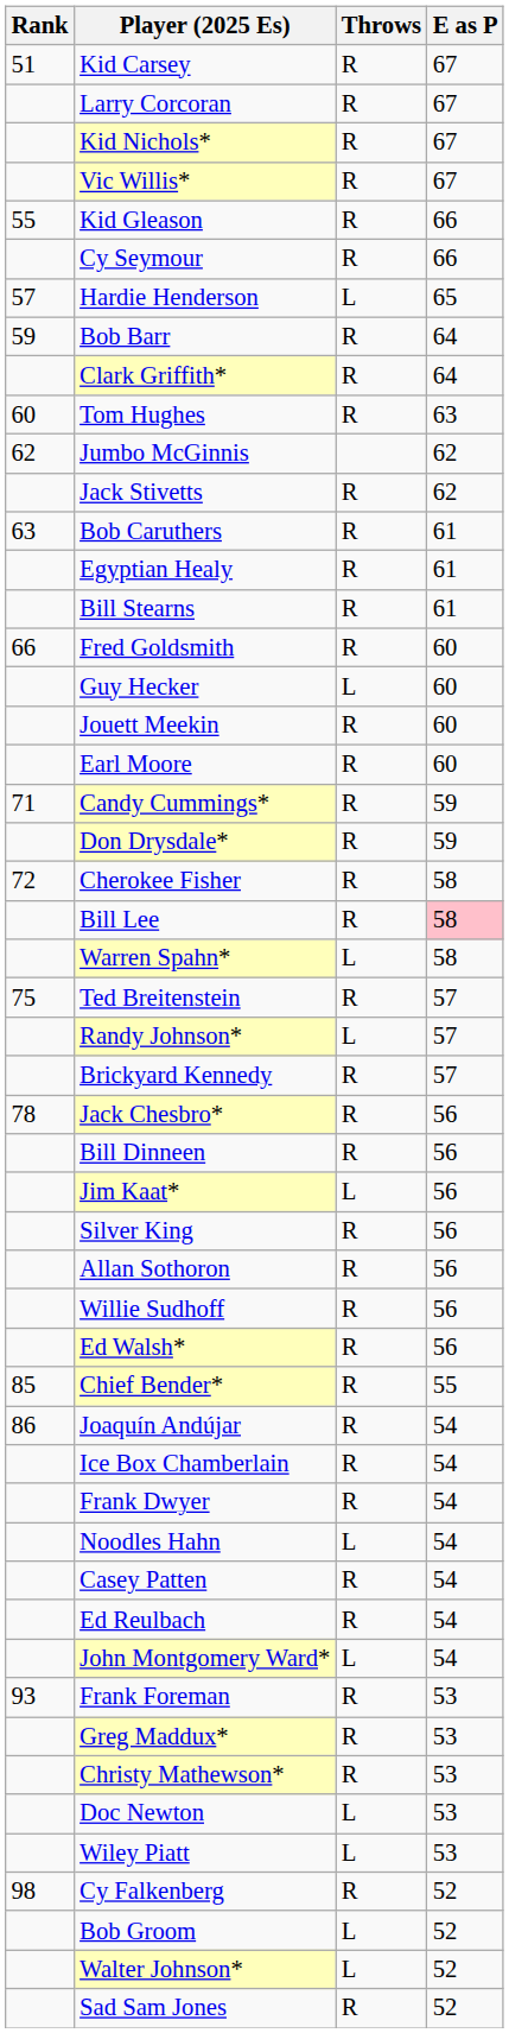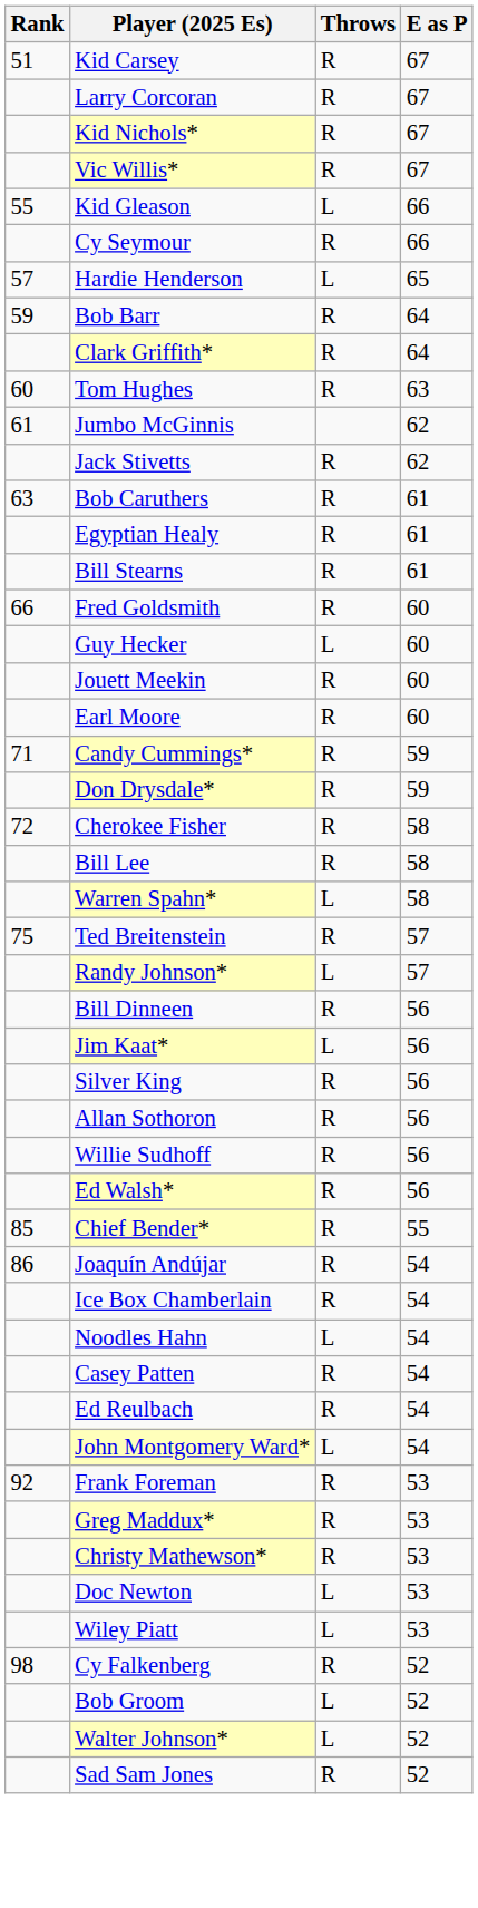 <table class="wikitable" style="float:left;">
 <tr style="white-space: nowrap;">
 <th>Rank</th>
 <th>Player (2025 Es)</th>
 <th>Throws</th>
 <th>E as P</th>
 </tr>
 <tr>
 <td>51</td>
 <td><a href='#'>Kid Carsey</a></td>
 <td>R</td>
 <td>67</td>
 </tr>
 <tr>
 <td></td>
 <td><a href='#'>Larry Corcoran</a></td>
 <td>R</td>
 <td>67</td>
 </tr>
 <tr>
 <td></td>
 <td style="background:#ffffbb;"><a href='#'>Kid Nichols</a>*</td>
 <td>R</td>
 <td>67</td>
 </tr>
 <tr>
 <td></td>
 <td style="background:#ffffbb;"><a href='#'>Vic Willis</a>*</td>
 <td>R</td>
 <td>67</td>
 </tr>
 <tr>
 <td>55</td>
 <td><a href='#'>Kid Gleason</a></td>
-<td>R</td>
+<td>L</td>
 <td>66</td>
 </tr>
 <tr>
 <td></td>
 <td><a href='#'>Cy Seymour</a></td>
 <td>R</td>
 <td>66</td>
 </tr>
 <tr>
 <td>57</td>
 <td><a href='#'>Hardie Henderson</a></td>
 <td>L</td>
 <td>65</td>
 </tr>
 <tr>
 <td>59</td>
 <td><a href='#'>Bob Barr</a></td>
 <td>R</td>
 <td>64</td>
 </tr>
 <tr>
 <td></td>
 <td style="background:#ffffbb;"><a href='#'>Clark Griffith</a>*</td>
 <td>R</td>
 <td>64</td>
 </tr>
 <tr>
 <td>60</td>
 <td><a href='#'>Tom Hughes</a></td>
 <td>R</td>
 <td>63</td>
 </tr>
 <tr>
-<td>62</td>
+<td>61</td>
 <td><a href='#'>Jumbo McGinnis</a></td>
 <td></td>
 <td>62</td>
 </tr>
 <tr>
 <td></td>
 <td><a href='#'>Jack Stivetts</a></td>
 <td>R</td>
 <td>62</td>
 </tr>
 <tr>
 <td>63</td>
 <td><a href='#'>Bob Caruthers</a></td>
 <td>R</td>
 <td>61</td>
 </tr>
 <tr>
 <td></td>
 <td><a href='#'>Egyptian Healy</a></td>
 <td>R</td>
 <td>61</td>
 </tr>
 <tr>
 <td></td>
 <td><a href='#'>Bill Stearns</a></td>
 <td>R</td>
 <td>61</td>
 </tr>
 <tr>
 <td>66</td>
 <td><a href='#'>Fred Goldsmith</a></td>
 <td>R</td>
 <td>60</td>
 </tr>
 <tr>
 <td></td>
 <td><a href='#'>Guy Hecker</a></td>
 <td>L</td>
 <td>60</td>
 </tr>
 <tr>
 <td></td>
 <td><a href='#'>Jouett Meekin</a></td>
 <td>R</td>
 <td>60</td>
 </tr>
 <tr>
 <td></td>
 <td><a href='#'>Earl Moore</a></td>
 <td>R</td>
 <td>60</td>
 </tr>
 <tr>
 <td>71</td>
 <td style="background:#ffffbb;"><a href='#'>Candy Cummings</a>*</td>
 <td>R</td>
 <td>59</td>
 </tr>
 <tr>
 <td></td>
 <td style="background:#ffffbb;"><a href='#'>Don Drysdale</a>*</td>
 <td>R</td>
 <td>59</td>
 </tr>
 <tr>
 <td>72</td>
 <td><a href='#'>Cherokee Fisher</a></td>
 <td>R</td>
 <td>58</td>
 </tr>
 <tr>
 <td></td>
 <td><a href='#'>Bill Lee</a></td>
 <td>R</td>
-<td style="background: pink;">58</td>
+<td>58</td>
 </tr>
 <tr>
 <td></td>
 <td style="background:#ffffbb;"><a href='#'>Warren Spahn</a>*</td>
 <td>L</td>
 <td>58</td>
 </tr>
 <tr>
 <td>75</td>
 <td><a href='#'>Ted Breitenstein</a></td>
 <td>R</td>
 <td>57</td>
 </tr>
 <tr>
 <td></td>
 <td style="background:#ffffbb;"><a href='#'>Randy Johnson</a>*</td>
 <td>L</td>
 <td>57</td>
-</tr>
-<tr>
-<td></td>
-<td><a href='#'>Brickyard Kennedy</a></td>
-<td>R</td>
-<td>57</td>
-</tr>
-<tr>
-<td>78</td>
-<td style="background:#ffffbb;"><a href='#'>Jack Chesbro</a>*</td>
-<td>R</td>
-<td>56</td>
 </tr>
 <tr>
 <td></td>
 <td><a href='#'>Bill Dinneen</a></td>
 <td>R</td>
 <td>56</td>
 </tr>
 <tr>
 <td></td>
 <td style="background:#ffffbb;"><a href='#'>Jim Kaat</a>*</td>
 <td>L</td>
 <td>56</td>
 </tr>
 <tr>
 <td></td>
 <td><a href='#'>Silver King</a></td>
 <td>R</td>
 <td>56</td>
 </tr>
 <tr>
 <td></td>
 <td><a href='#'>Allan Sothoron</a></td>
 <td>R</td>
 <td>56</td>
 </tr>
 <tr>
 <td></td>
 <td><a href='#'>Willie Sudhoff</a></td>
 <td>R</td>
 <td>56</td>
 </tr>
 <tr>
 <td></td>
 <td style="background:#ffffbb;"><a href='#'>Ed Walsh</a>*</td>
 <td>R</td>
 <td>56</td>
 </tr>
 <tr>
 <td>85</td>
 <td style="background:#ffffbb;"><a href='#'>Chief Bender</a>*</td>
 <td>R</td>
 <td>55</td>
 </tr>
 <tr>
 <td>86</td>
 <td><a href='#'>Joaquín Andújar</a></td>
 <td>R</td>
 <td>54</td>
 </tr>
 <tr>
 <td></td>
 <td><a href='#'>Ice Box Chamberlain</a></td>
 <td>R</td>
 <td>54</td>
 </tr>
 <tr>
 <td></td>
-<td><a href='#'>Frank Dwyer</a></td>
-<td>R</td>
-<td>54</td>
-</tr>
-<tr>
-<td></td>
 <td><a href='#'>Noodles Hahn</a></td>
 <td>L</td>
 <td>54</td>
 </tr>
 <tr>
 <td></td>
 <td><a href='#'>Casey Patten</a></td>
 <td>R</td>
 <td>54</td>
 </tr>
 <tr>
 <td></td>
 <td><a href='#'>Ed Reulbach</a></td>
 <td>R</td>
 <td>54</td>
 </tr>
 <tr>
 <td></td>
 <td style="background:#ffffbb;"><a href='#'>John Montgomery Ward</a>*</td>
 <td>L</td>
 <td>54</td>
 </tr>
 <tr>
-<td>93</td>
+<td>92</td>
 <td><a href='#'>Frank Foreman</a></td>
 <td>R</td>
 <td>53</td>
 </tr>
 <tr>
 <td></td>
 <td style="background:#ffffbb;"><a href='#'>Greg Maddux</a>*</td>
 <td>R</td>
 <td>53</td>
 </tr>
 <tr>
 <td></td>
 <td style="background:#ffffbb;"><a href='#'>Christy Mathewson</a>*</td>
 <td>R</td>
 <td>53</td>
 </tr>
 <tr>
 <td></td>
 <td><a href='#'>Doc Newton</a></td>
 <td>L</td>
 <td>53</td>
 </tr>
 <tr>
 <td></td>
 <td><a href='#'>Wiley Piatt</a></td>
 <td>L</td>
 <td>53</td>
 </tr>
 <tr>
 <td>98</td>
 <td><a href='#'>Cy Falkenberg</a></td>
 <td>R</td>
 <td>52</td>
 </tr>
 <tr>
 <td></td>
 <td><a href='#'>Bob Groom</a></td>
 <td>L</td>
 <td>52</td>
 </tr>
 <tr>
 <td></td>
 <td style="background:#ffffbb;"><a href='#'>Walter Johnson</a>*</td>
 <td>L</td>
 <td>52</td>
 </tr>
 <tr>
 <td></td>
 <td><a href='#'>Sad Sam Jones</a></td>
 <td>R</td>
 <td>52</td>
 </tr>
 </table>
